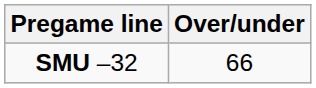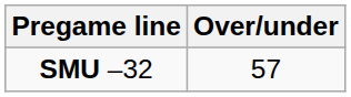 <table class="wikitable">
 <tr align="center">
 <th style=>Pregame line</th>
 <th style=>Over/under</th>
 </tr>
 <tr align="center">
 <td><strong>SMU</strong> –32</td>
-<td>66</td>
+<td>57</td>
 </tr>
 </table>
